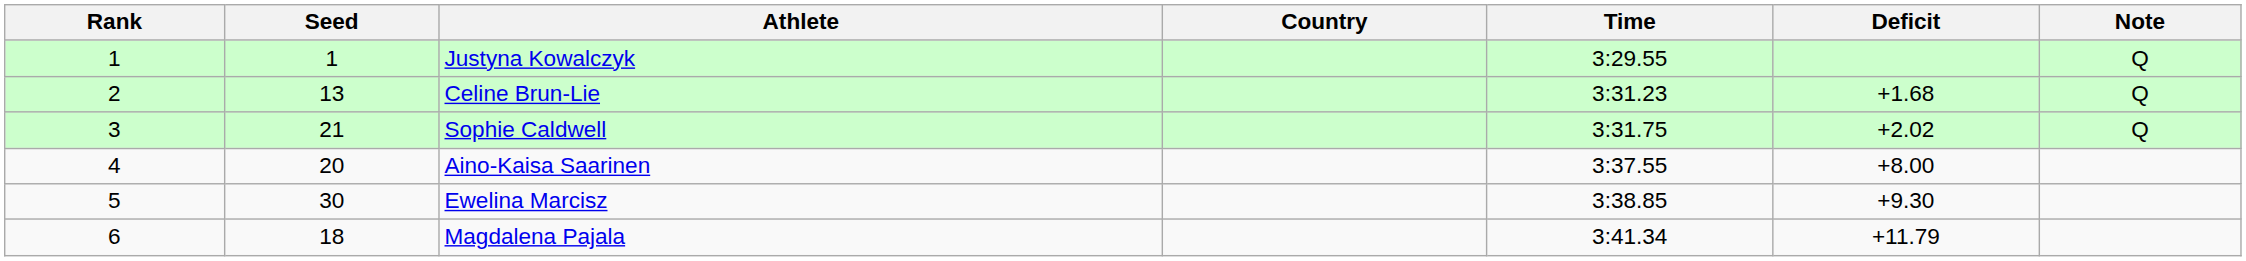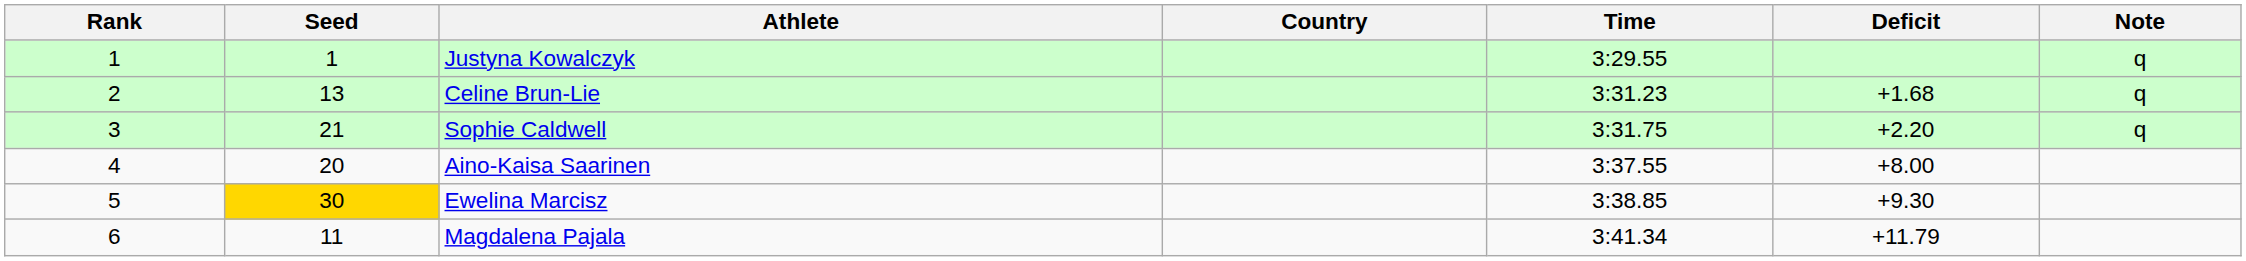 <table class="wikitable sortable" style="text-align:center" width=80%>
 <tr>
 <th>Rank</th>
 <th>Seed</th>
 <th>Athlete</th>
 <th>Country</th>
 <th>Time</th>
 <th>Deficit</th>
 <th>Note</th>
 </tr>
 <tr bgcolor=ccffcc>
 <td>1</td>
 <td>1</td>
 <td align=left><a href='#'>Justyna Kowalczyk</a></td>
 <td align=left></td>
 <td>3:29.55</td>
 <td></td>
-<td>Q</td>
+<td>q</td>
 </tr>
 <tr bgcolor=ccffcc>
 <td>2</td>
 <td>13</td>
 <td align=left><a href='#'>Celine Brun-Lie</a></td>
 <td align=left></td>
 <td>3:31.23</td>
 <td>+1.68</td>
-<td>Q</td>
+<td>q</td>
 </tr>
 <tr bgcolor=ccffcc>
 <td>3</td>
 <td>21</td>
 <td align=left><a href='#'>Sophie Caldwell</a></td>
 <td align=left></td>
 <td>3:31.75</td>
-<td>+2.02</td>
-<td>Q</td>
+<td>+2.20</td>
+<td>q</td>
 </tr>
 <tr>
 <td>4</td>
 <td>20</td>
 <td align=left><a href='#'>Aino-Kaisa Saarinen</a></td>
 <td align=left></td>
 <td>3:37.55</td>
 <td>+8.00</td>
 <td></td>
 </tr>
 <tr>
 <td>5</td>
-<td>30</td>
+<td style="background: gold;">30</td>
 <td align=left><a href='#'>Ewelina Marcisz</a></td>
 <td align=left></td>
 <td>3:38.85</td>
 <td>+9.30</td>
 <td></td>
 </tr>
 <tr>
 <td>6</td>
-<td>18</td>
+<td>11</td>
 <td align=left><a href='#'>Magdalena Pajala</a></td>
 <td align=left></td>
 <td>3:41.34</td>
 <td>+11.79</td>
 <td></td>
 </tr>
 </table>
